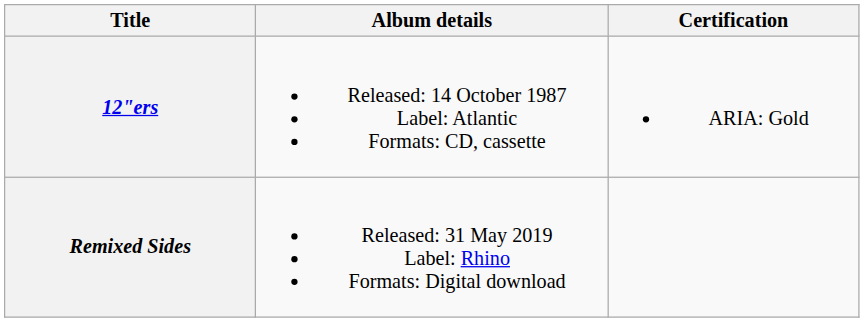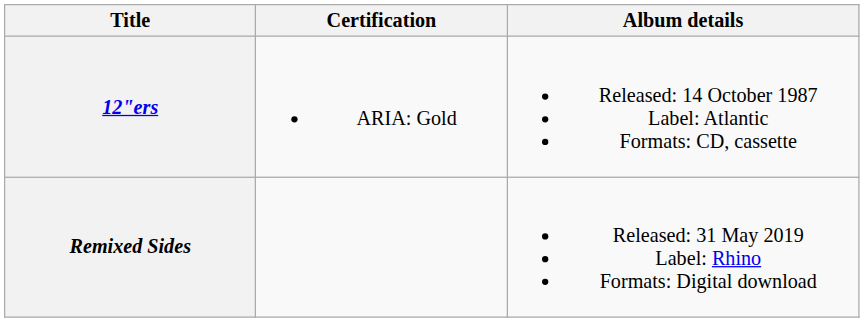 <table class="wikitable plainrowheaders" style="text-align:center;" border="1">
 <tr>
 <th scope="col" style="width:12em;">Title</th>
+<th scope="col" style="width:12em;">Certification</th>
 <th scope="col" style="width:17em;">Album details</th>
-<th scope="col" style="width:12em;">Certification</th>
 </tr>
 <tr>
 <th scope="row"><em><a href='#'>12"ers</a></em></th>
+<td><br><ul><li>ARIA: Gold</li></ul></td>
 <td><br><ul><li>Released: 14 October 1987</li><li>Label: Atlantic</li><li>Formats: CD, cassette</li></ul></td>
-<td><br><ul><li>ARIA: Gold</li></ul></td>
 </tr>
 <tr>
 <th scope="row"><em>Remixed Sides</em></th>
+<td></td>
 <td><br><ul><li>Released: 31 May 2019</li><li>Label: <a href='#'>Rhino</a></li><li>Formats: Digital download</li></ul></td>
-<td></td>
 </tr>
 </table>
